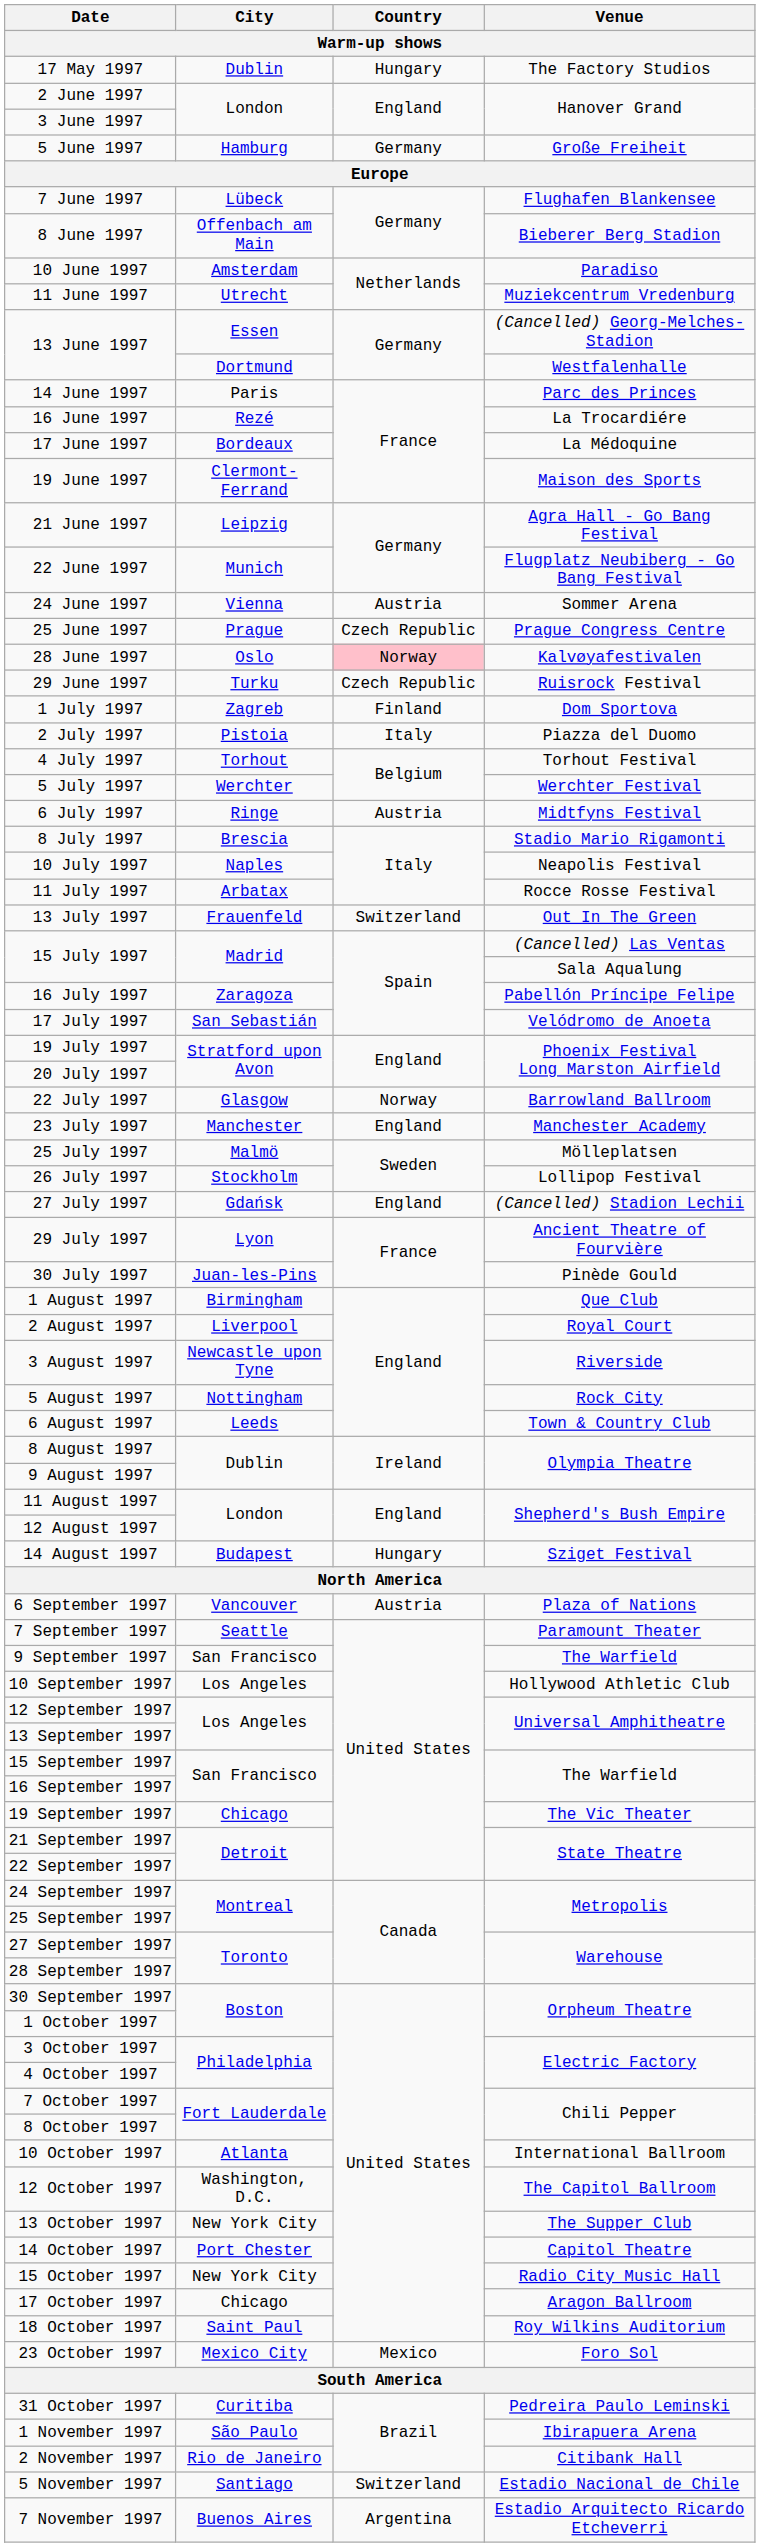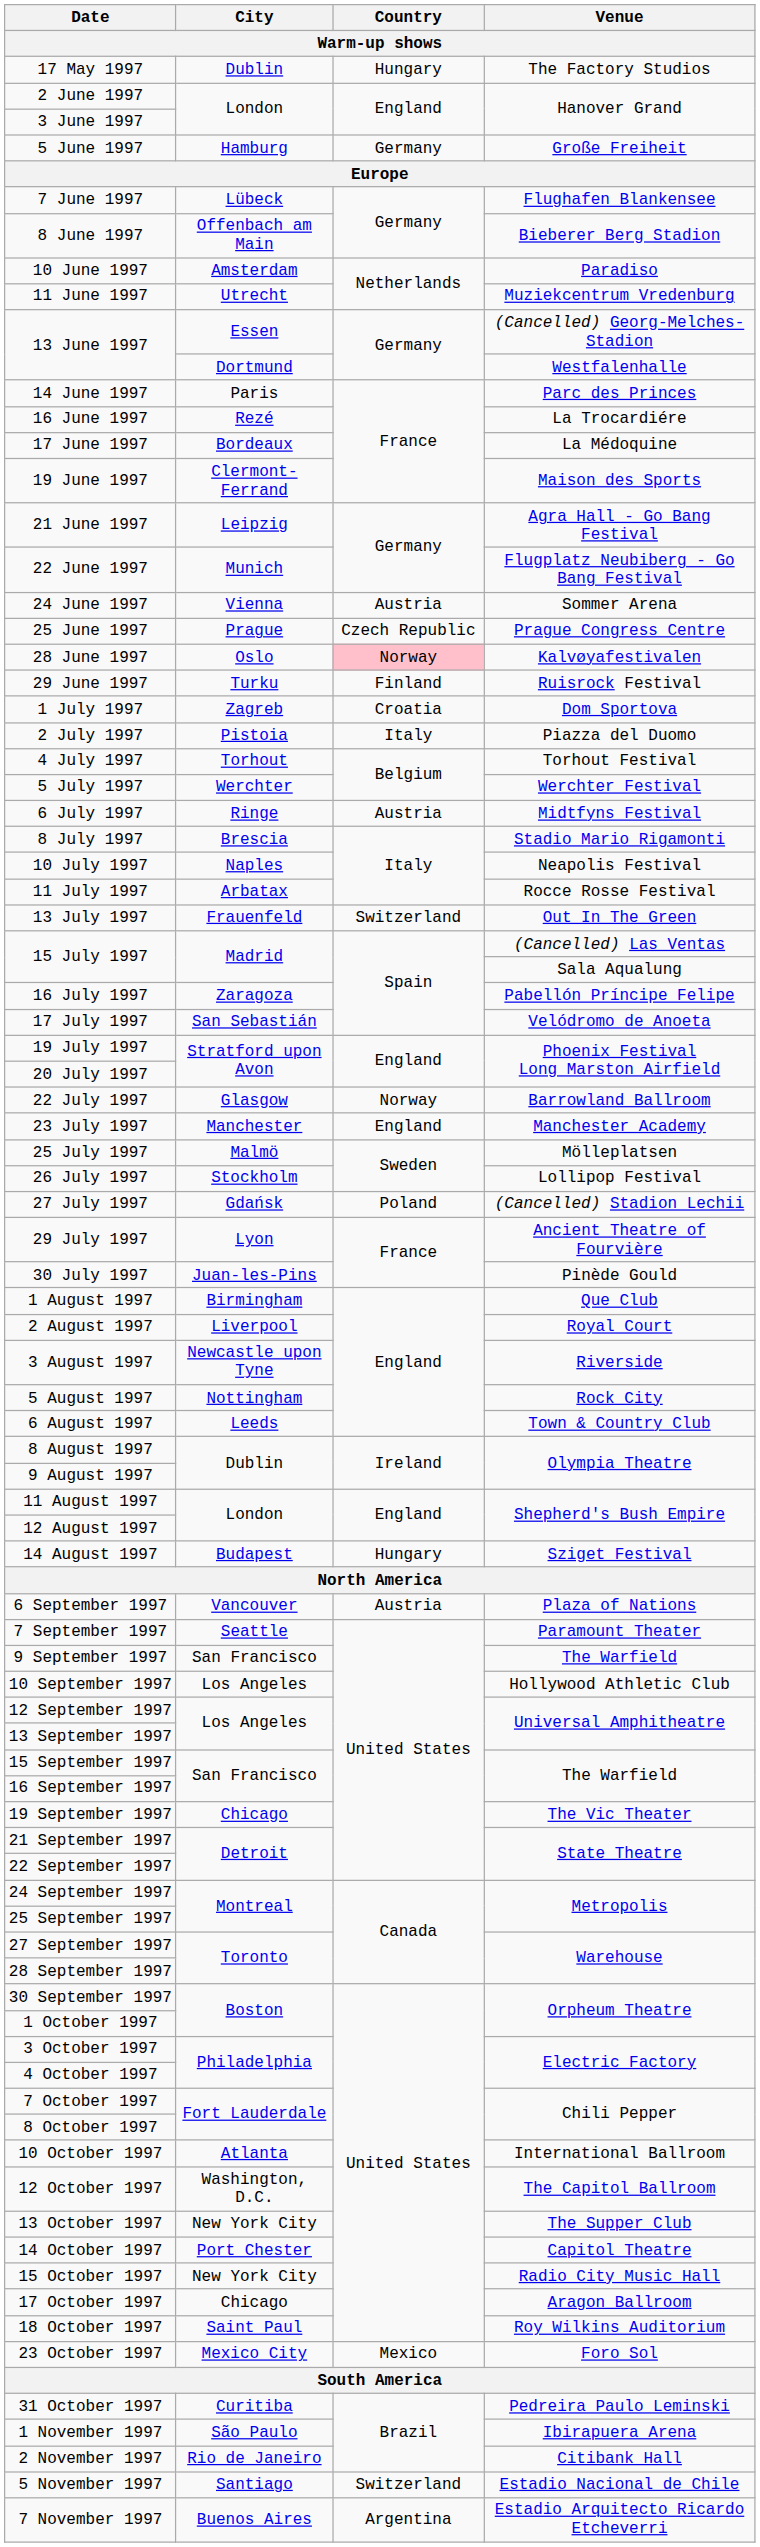 <table class="wikitable" style="text-align:center;">
 <tr>
 <th width="200">Date</th>
 <th width="150">City</th>
 <th width="150">Country</th>
 <th width="300">Venue</th>
 </tr>
 <tr>
 <th colspan="4">Warm-up shows</th>
 </tr>
 <tr>
 <td>17 May 1997</td>
 <td><a href='#'>Dublin</a></td>
 <td>Hungary</td>
 <td>The Factory Studios</td>
 </tr>
 <tr>
 <td>2 June 1997</td>
 <td rowspan="2">London</td>
 <td rowspan="2">England</td>
 <td rowspan="2">Hanover Grand</td>
 </tr>
 <tr>
 <td>3 June 1997</td>
 </tr>
 <tr>
 <td>5 June 1997</td>
 <td><a href='#'>Hamburg</a></td>
 <td>Germany</td>
 <td><a href='#'>Große Freiheit</a></td>
 </tr>
 <tr>
 <th colspan="4">Europe</th>
 </tr>
 <tr>
 <td>7 June 1997</td>
 <td><a href='#'>Lübeck</a></td>
 <td rowspan="2">Germany</td>
 <td><a href='#'>Flughafen Blankensee</a></td>
 </tr>
 <tr>
 <td>8 June 1997</td>
 <td><a href='#'>Offenbach am Main</a></td>
 <td><a href='#'>Bieberer Berg Stadion</a></td>
 </tr>
 <tr>
 <td>10 June 1997</td>
 <td><a href='#'>Amsterdam</a></td>
 <td rowspan="2">Netherlands</td>
 <td><a href='#'>Paradiso</a></td>
 </tr>
 <tr>
 <td>11 June 1997</td>
 <td><a href='#'>Utrecht</a></td>
 <td><a href='#'>Muziekcentrum Vredenburg</a></td>
 </tr>
 <tr>
 <td rowspan="2">13 June 1997</td>
 <td><a href='#'>Essen</a></td>
 <td rowspan="2">Germany</td>
 <td><em>(Cancelled)</em> <a href='#'>Georg-Melches-Stadion</a></td>
 </tr>
 <tr>
 <td><a href='#'>Dortmund</a></td>
 <td><a href='#'>Westfalenhalle</a></td>
 </tr>
 <tr>
 <td>14 June 1997</td>
 <td>Paris</td>
 <td rowspan="4">France</td>
 <td><a href='#'>Parc des Princes</a></td>
 </tr>
 <tr>
 <td>16 June 1997</td>
 <td><a href='#'>Rezé</a></td>
 <td>La Trocardiére</td>
 </tr>
 <tr>
 <td>17 June 1997</td>
 <td><a href='#'>Bordeaux</a></td>
 <td>La Médoquine</td>
 </tr>
 <tr>
 <td>19 June 1997</td>
 <td><a href='#'>Clermont-Ferrand</a></td>
 <td><a href='#'>Maison des Sports</a></td>
 </tr>
 <tr>
 <td>21 June 1997</td>
 <td><a href='#'>Leipzig</a></td>
 <td rowspan="2">Germany</td>
 <td><a href='#'>Agra Hall - Go Bang Festival</a></td>
 </tr>
 <tr>
 <td>22 June 1997</td>
 <td><a href='#'>Munich</a></td>
 <td><a href='#'>Flugplatz Neubiberg - Go Bang Festival</a></td>
 </tr>
 <tr>
 <td>24 June 1997</td>
 <td><a href='#'>Vienna</a></td>
 <td>Austria</td>
 <td>Sommer Arena</td>
 </tr>
 <tr>
 <td>25 June 1997</td>
 <td><a href='#'>Prague</a></td>
 <td>Czech Republic</td>
 <td><a href='#'>Prague Congress Centre</a></td>
 </tr>
 <tr>
 <td>28 June 1997</td>
 <td><a href='#'>Oslo</a></td>
 <td style="background: pink;">Norway</td>
 <td><a href='#'>Kalvøyafestivalen</a></td>
 </tr>
 <tr>
 <td>29 June 1997</td>
 <td><a href='#'>Turku</a></td>
-<td>Czech Republic</td>
+<td>Finland</td>
 <td><a href='#'>Ruisrock</a> Festival</td>
 </tr>
 <tr>
 <td>1 July 1997</td>
 <td><a href='#'>Zagreb</a></td>
-<td>Finland</td>
+<td>Croatia</td>
 <td><a href='#'>Dom Sportova</a></td>
 </tr>
 <tr>
 <td>2 July 1997</td>
 <td><a href='#'>Pistoia</a></td>
 <td>Italy</td>
 <td>Piazza del Duomo</td>
 </tr>
 <tr>
 <td>4 July 1997</td>
 <td><a href='#'>Torhout</a></td>
 <td rowspan="2">Belgium</td>
 <td>Torhout Festival</td>
 </tr>
 <tr>
 <td>5 July 1997</td>
 <td><a href='#'>Werchter</a></td>
 <td><a href='#'>Werchter Festival</a></td>
 </tr>
 <tr>
 <td>6 July 1997</td>
 <td><a href='#'>Ringe</a></td>
 <td>Austria</td>
 <td><a href='#'>Midtfyns Festival</a></td>
 </tr>
 <tr>
 <td>8 July 1997</td>
 <td><a href='#'>Brescia</a></td>
 <td rowspan="3">Italy</td>
 <td><a href='#'>Stadio Mario Rigamonti</a></td>
 </tr>
 <tr>
 <td>10 July 1997</td>
 <td><a href='#'>Naples</a></td>
 <td>Neapolis Festival</td>
 </tr>
 <tr>
 <td>11 July 1997</td>
 <td><a href='#'>Arbatax</a></td>
 <td>Rocce Rosse Festival</td>
 </tr>
 <tr>
 <td>13 July 1997</td>
 <td><a href='#'>Frauenfeld</a></td>
 <td>Switzerland</td>
 <td><a href='#'>Out In The Green</a></td>
 </tr>
 <tr>
 <td rowspan="2">15 July 1997</td>
 <td rowspan="2"><a href='#'>Madrid</a></td>
 <td rowspan="4">Spain</td>
 <td><em>(Cancelled)</em> <a href='#'>Las Ventas</a></td>
 </tr>
 <tr>
 <td>Sala Aqualung</td>
 </tr>
 <tr>
 <td>16 July 1997</td>
 <td><a href='#'>Zaragoza</a></td>
 <td><a href='#'>Pabellón Príncipe Felipe</a></td>
 </tr>
 <tr>
 <td>17 July 1997</td>
 <td><a href='#'>San Sebastián</a></td>
 <td><a href='#'>Velódromo de Anoeta</a></td>
 </tr>
 <tr>
 <td>19 July 1997</td>
 <td rowspan="2"><a href='#'>Stratford upon Avon</a></td>
 <td rowspan="2">England</td>
 <td rowspan="2"><a href='#'>Phoenix Festival</a><br><a href='#'>Long Marston Airfield</a></td>
 </tr>
 <tr>
 <td>20 July 1997</td>
 </tr>
 <tr>
 <td>22 July 1997</td>
 <td><a href='#'>Glasgow</a></td>
 <td>Norway</td>
 <td><a href='#'>Barrowland Ballroom</a></td>
 </tr>
 <tr>
 <td>23 July 1997</td>
 <td><a href='#'>Manchester</a></td>
 <td>England</td>
 <td><a href='#'>Manchester Academy</a></td>
 </tr>
 <tr>
 <td>25 July 1997</td>
 <td><a href='#'>Malmö</a></td>
 <td rowspan="2">Sweden</td>
 <td>Mölleplatsen</td>
 </tr>
 <tr>
 <td>26 July 1997</td>
 <td><a href='#'>Stockholm</a></td>
 <td>Lollipop Festival</td>
 </tr>
 <tr>
 <td>27 July 1997</td>
 <td><a href='#'>Gdańsk</a></td>
-<td>England</td>
+<td>Poland</td>
 <td><em>(Cancelled)</em> <a href='#'>Stadion Lechii</a></td>
 </tr>
 <tr>
 <td>29 July 1997</td>
 <td><a href='#'>Lyon</a></td>
 <td rowspan="2">France</td>
 <td><a href='#'>Ancient Theatre of Fourvière</a></td>
 </tr>
 <tr>
 <td>30 July 1997</td>
 <td><a href='#'>Juan-les-Pins</a></td>
 <td>Pinède Gould</td>
 </tr>
 <tr>
 <td>1 August 1997</td>
 <td><a href='#'>Birmingham</a></td>
 <td rowspan="5">England</td>
 <td><a href='#'>Que Club</a></td>
 </tr>
 <tr>
 <td>2 August 1997</td>
 <td><a href='#'>Liverpool</a></td>
 <td><a href='#'>Royal Court</a></td>
 </tr>
 <tr>
 <td>3 August 1997</td>
 <td><a href='#'>Newcastle upon Tyne</a></td>
 <td><a href='#'>Riverside</a></td>
 </tr>
 <tr>
 <td>5 August 1997</td>
 <td><a href='#'>Nottingham</a></td>
 <td><a href='#'>Rock City</a></td>
 </tr>
 <tr>
 <td>6 August 1997</td>
 <td><a href='#'>Leeds</a></td>
 <td><a href='#'>Town & Country Club</a></td>
 </tr>
 <tr>
 <td>8 August 1997</td>
 <td rowspan="2">Dublin</td>
 <td rowspan="2">Ireland</td>
 <td rowspan="2"><a href='#'>Olympia Theatre</a></td>
 </tr>
 <tr>
 <td>9 August 1997</td>
 </tr>
 <tr>
 <td>11 August 1997</td>
 <td rowspan="2">London</td>
 <td rowspan="2">England</td>
 <td rowspan="2"><a href='#'>Shepherd's Bush Empire</a></td>
 </tr>
 <tr>
 <td>12 August 1997</td>
 </tr>
 <tr>
 <td>14 August 1997</td>
 <td><a href='#'>Budapest</a></td>
 <td>Hungary</td>
 <td><a href='#'>Sziget Festival</a></td>
 </tr>
 <tr>
 <th colspan="4">North America</th>
 </tr>
 <tr>
 <td>6 September 1997</td>
 <td><a href='#'>Vancouver</a></td>
 <td>Austria</td>
 <td><a href='#'>Plaza of Nations</a></td>
 </tr>
 <tr>
 <td>7 September 1997</td>
 <td><a href='#'>Seattle</a></td>
 <td rowspan="10">United States</td>
 <td><a href='#'>Paramount Theater</a></td>
 </tr>
 <tr>
 <td>9 September 1997</td>
 <td>San Francisco</td>
 <td><a href='#'>The Warfield</a></td>
 </tr>
 <tr>
 <td>10 September 1997</td>
 <td>Los Angeles</td>
 <td>Hollywood Athletic Club</td>
 </tr>
 <tr>
 <td>12 September 1997</td>
 <td rowspan="2">Los Angeles</td>
 <td rowspan="2"><a href='#'>Universal Amphitheatre</a></td>
 </tr>
 <tr>
 <td>13 September 1997</td>
 </tr>
 <tr>
 <td>15 September 1997</td>
 <td rowspan="2">San Francisco</td>
 <td rowspan="2">The Warfield</td>
 </tr>
 <tr>
 <td>16 September 1997</td>
 </tr>
 <tr>
 <td>19 September 1997</td>
 <td><a href='#'>Chicago</a></td>
 <td><a href='#'>The Vic Theater</a></td>
 </tr>
 <tr>
 <td>21 September 1997</td>
 <td rowspan="2"><a href='#'>Detroit</a></td>
 <td rowspan="2"><a href='#'>State Theatre</a></td>
 </tr>
 <tr>
 <td>22 September 1997</td>
 </tr>
 <tr>
 <td>24 September 1997</td>
 <td rowspan="2"><a href='#'>Montreal</a></td>
 <td rowspan="4">Canada</td>
 <td rowspan="2"><a href='#'>Metropolis</a></td>
 </tr>
 <tr>
 <td>25 September 1997</td>
 </tr>
 <tr>
 <td>27 September 1997</td>
 <td rowspan="2"><a href='#'>Toronto</a></td>
 <td rowspan="2"><a href='#'>Warehouse</a></td>
 </tr>
 <tr>
 <td>28 September 1997</td>
 </tr>
 <tr>
 <td>30 September 1997</td>
 <td rowspan="2"><a href='#'>Boston</a></td>
 <td rowspan="13">United States</td>
 <td rowspan="2"><a href='#'>Orpheum Theatre</a></td>
 </tr>
 <tr>
 <td>1 October 1997</td>
 </tr>
 <tr>
 <td>3 October 1997</td>
 <td rowspan="2"><a href='#'>Philadelphia</a></td>
 <td rowspan="2"><a href='#'>Electric Factory</a></td>
 </tr>
 <tr>
 <td>4 October 1997</td>
 </tr>
 <tr>
 <td>7 October 1997</td>
 <td rowspan="2"><a href='#'>Fort Lauderdale</a></td>
 <td rowspan="2">Chili Pepper</td>
 </tr>
 <tr>
 <td>8 October 1997</td>
 </tr>
 <tr>
 <td>10 October 1997</td>
 <td><a href='#'>Atlanta</a></td>
 <td>International Ballroom</td>
 </tr>
 <tr>
 <td>12 October 1997</td>
 <td>Washington, D.C.</td>
 <td><a href='#'>The Capitol Ballroom</a></td>
 </tr>
 <tr>
 <td>13 October 1997</td>
 <td>New York City</td>
 <td><a href='#'>The Supper Club</a></td>
 </tr>
 <tr>
 <td>14 October 1997</td>
 <td><a href='#'>Port Chester</a></td>
 <td><a href='#'>Capitol Theatre</a></td>
 </tr>
 <tr>
 <td>15 October 1997</td>
 <td>New York City</td>
 <td><a href='#'>Radio City Music Hall</a></td>
 </tr>
 <tr>
 <td>17 October 1997</td>
 <td>Chicago</td>
 <td><a href='#'>Aragon Ballroom</a></td>
 </tr>
 <tr>
 <td>18 October 1997</td>
 <td><a href='#'>Saint Paul</a></td>
 <td><a href='#'>Roy Wilkins Auditorium</a></td>
 </tr>
 <tr>
 <td>23 October 1997</td>
 <td><a href='#'>Mexico City</a></td>
 <td>Mexico</td>
 <td><a href='#'>Foro Sol</a></td>
 </tr>
 <tr>
 <th colspan="4">South America</th>
 </tr>
 <tr>
 <td>31 October 1997</td>
 <td><a href='#'>Curitiba</a></td>
 <td rowspan="3">Brazil</td>
 <td><a href='#'>Pedreira Paulo Leminski</a></td>
 </tr>
 <tr>
 <td>1 November 1997</td>
 <td><a href='#'>São Paulo</a></td>
 <td><a href='#'>Ibirapuera Arena</a></td>
 </tr>
 <tr>
 <td>2 November 1997</td>
 <td><a href='#'>Rio de Janeiro</a></td>
 <td><a href='#'>Citibank Hall</a></td>
 </tr>
 <tr>
 <td>5 November 1997</td>
 <td><a href='#'>Santiago</a></td>
 <td>Switzerland</td>
 <td><a href='#'>Estadio Nacional de Chile</a></td>
 </tr>
 <tr>
 <td>7 November 1997</td>
 <td><a href='#'>Buenos Aires</a></td>
 <td>Argentina</td>
 <td><a href='#'>Estadio Arquitecto Ricardo Etcheverri</a></td>
 </tr>
 </table>
